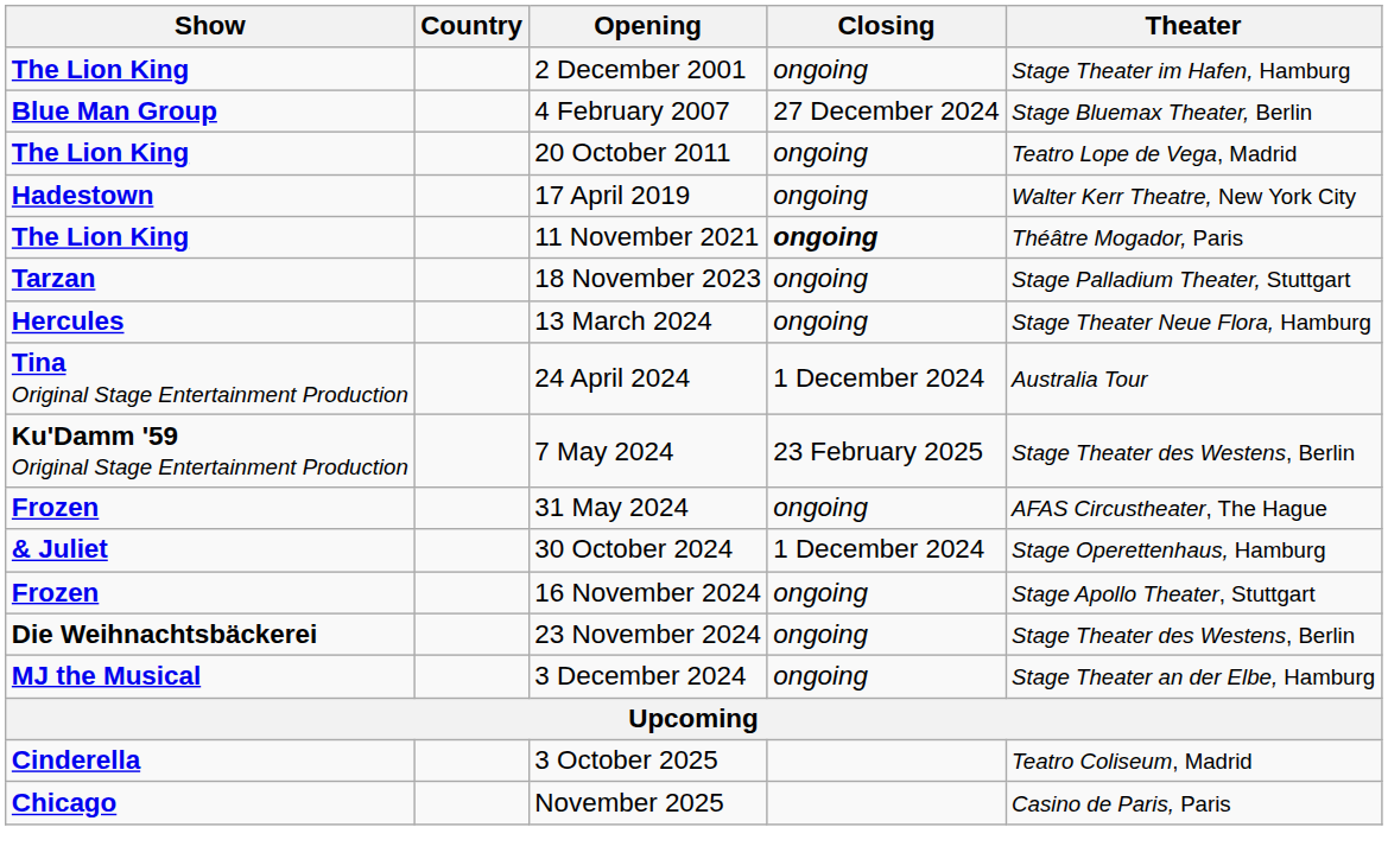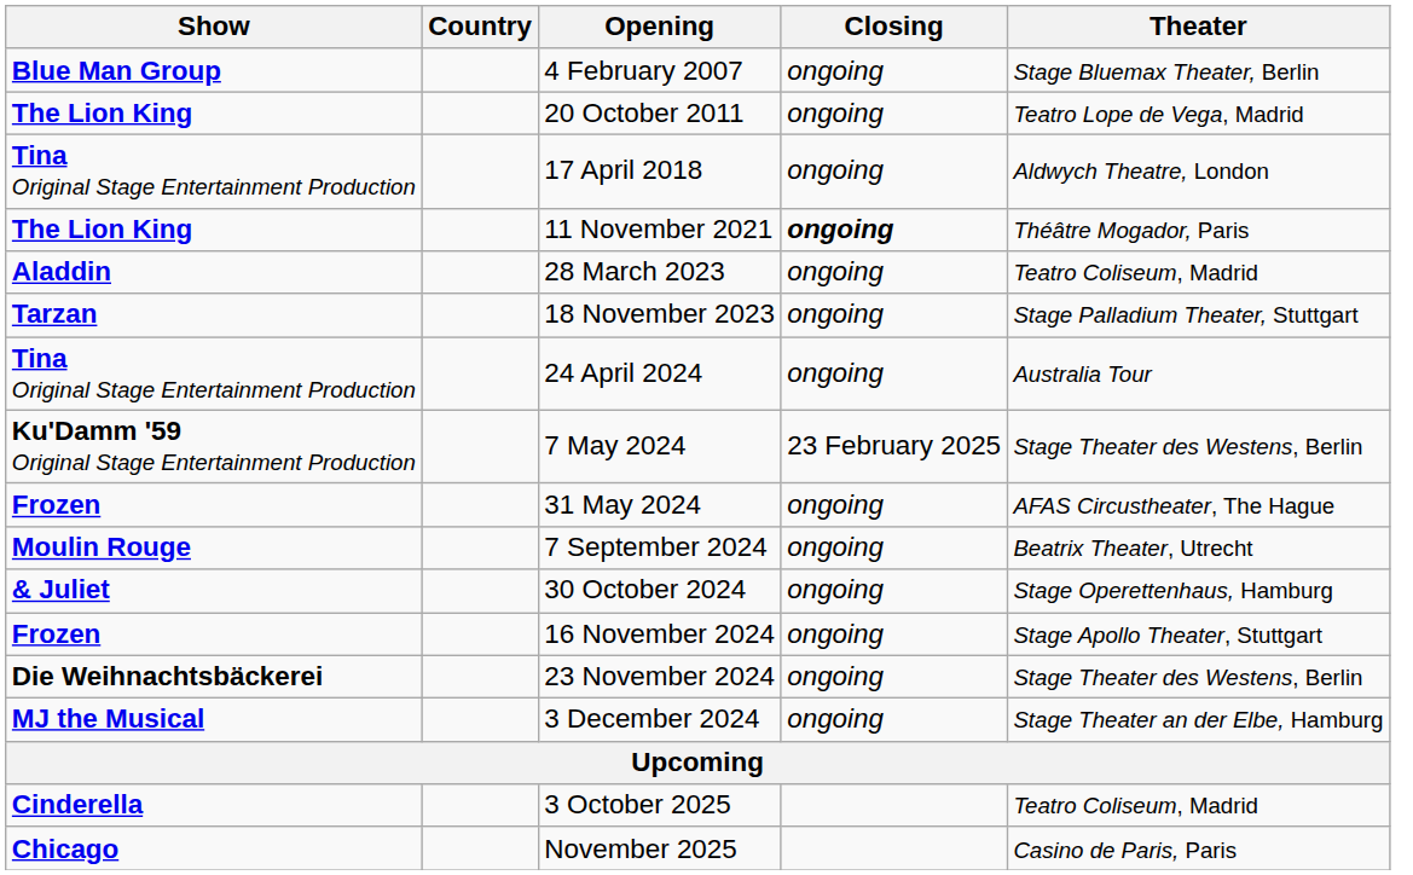 <table class="wikitable sortable">
 <tr>
 <th>Show</th>
 <th>Country</th>
 <th>Opening</th>
 <th>Closing</th>
 <th>Theater</th>
 </tr>
 <tr>
-<td><a href='#'><strong>The Lion King</strong></a></td>
-<td></td>
-<td>2 December 2001</td>
-<td><em>ongoing</em></td>
-<td><small><em>Stage Theater im Hafen,</em> Hamburg</small></td>
-</tr>
-<tr>
 <td><strong><a href='#'>Blue Man Group</a></strong></td>
 <td></td>
 <td>4 February 2007</td>
-<td>27 December 2024</td>
+<td><em>ongoing</em></td>
 <td><small><em>Stage Bluemax Theater,</em> Berlin</small></td>
 </tr>
 <tr>
 <td><a href='#'><strong>The Lion King</strong></a></td>
 <td></td>
 <td>20 October 2011</td>
 <td><em>ongoing</em></td>
 <td><small><em>Teatro Lope de Vega</em>, Madrid</small></td>
 </tr>
 <tr>
-<td><strong><a href='#'>Hadestown</a></strong></td>
+<td><strong><a href='#'>Tina</a></strong><br><em><small>Original Stage Entertainment Production</small></em></td>
 <td></td>
-<td>17 April 2019</td>
+<td>17 April 2018</td>
 <td><em>ongoing</em></td>
-<td><small><em>Walter Kerr Theatre,</em> New York City</small></td>
+<td><small><em>Aldwych Theatre,</em> London</small></td>
 </tr>
 <tr>
 <td><a href='#'><strong>The Lion King</strong></a></td>
 <td></td>
 <td>11 November 2021</td>
 <td><strong><em>ongoing</em></strong></td>
 <td><small><em>Théâtre Mogador,</em> Paris</small></td>
 </tr>
 <tr>
+<td><strong><a href='#'>Aladdin</a></strong></td>
+<td></td>
+<td>28 March 2023</td>
+<td><em>ongoing</em></td>
+<td><small><em>Teatro Coliseum</em>, Madrid</small></td>
+</tr>
+<tr>
 <td><strong><a href='#'>Tarzan</a></strong></td>
 <td></td>
 <td>18 November 2023</td>
 <td><em>ongoing</em></td>
 <td><small><em>Stage Palladium Theater,</em> Stuttgart</small></td>
 </tr>
 <tr>
-<td><strong><a href='#'>Hercules</a></strong></td>
-<td></td>
-<td>13 March 2024</td>
-<td><em>ongoing</em></td>
-<td><small><em>Stage Theater Neue Flora,</em> Hamburg</small></td>
-</tr>
-<tr>
 <td><strong><a href='#'>Tina</a></strong><br><em><small>Original Stage Entertainment Production</small></em></td>
 <td></td>
 <td>24 April 2024</td>
-<td>1 December 2024</td>
+<td><em>ongoing</em></td>
 <td><small><em>Australia Tour</em></small></td>
 </tr>
 <tr>
 <td><strong>Ku'Damm '59</strong><br><em><small>Original Stage Entertainment Production</small></em></td>
 <td></td>
 <td>7 May 2024</td>
 <td>23 February 2025</td>
 <td><small><em>Stage Theater des Westens</em>, Berlin</small></td>
 </tr>
 <tr>
 <td><strong><a href='#'>Frozen</a></strong></td>
 <td></td>
 <td>31 May 2024</td>
 <td><em>ongoing</em></td>
 <td><small><em>AFAS Circustheater</em>, The Hague</small></td>
 </tr>
 <tr>
+<td><strong><a href='#'>Moulin Rouge</a></strong></td>
+<td></td>
+<td>7 September 2024</td>
+<td><em>ongoing</em></td>
+<td><small><em>Beatrix Theater</em>, Utrecht</small></td>
+</tr>
+<tr>
 <td><strong><a href='#'>& Juliet</a></strong></td>
 <td></td>
 <td>30 October 2024</td>
-<td>1 December 2024</td>
+<td><em>ongoing</em></td>
 <td><small><em>Stage Operettenhaus,</em> Hamburg</small></td>
 </tr>
 <tr>
 <td><strong><a href='#'>Frozen</a></strong></td>
 <td></td>
 <td>16 November 2024</td>
 <td><em>ongoing</em></td>
 <td><small><em>Stage Apollo Theater</em>, Stuttgart</small></td>
 </tr>
 <tr>
 <td><strong>Die Weihnachtsbäckerei</strong></td>
 <td></td>
 <td>23 November 2024</td>
 <td><em>ongoing</em></td>
 <td><small><em>Stage Theater des Westens</em>, Berlin</small></td>
 </tr>
 <tr>
 <td><strong><a href='#'>MJ the Musical</a></strong></td>
 <td></td>
 <td>3 December 2024</td>
 <td><em>ongoing</em></td>
 <td><small><em>Stage Theater an der Elbe,</em> Hamburg</small></td>
 </tr>
 <tr>
 <th colspan="5">Upcoming</th>
 </tr>
 <tr>
 <td><strong><a href='#'>Cinderella</a></strong></td>
 <td></td>
 <td>3 October 2025</td>
 <td></td>
 <td><small><em>Teatro Coliseum</em>, Madrid</small></td>
 </tr>
 <tr>
 <td><strong><a href='#'>Chicago</a></strong></td>
 <td></td>
 <td>November 2025</td>
 <td></td>
 <td><small><em>Casino de Paris,</em> Paris</small></td>
 </tr>
 </table>
